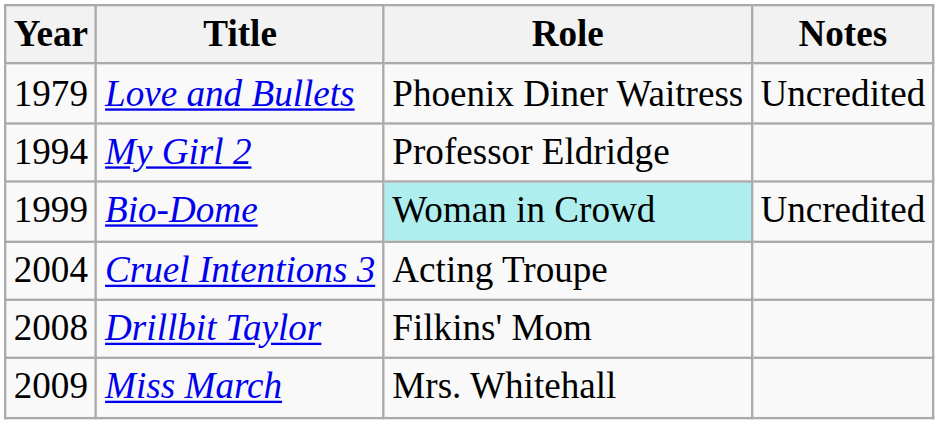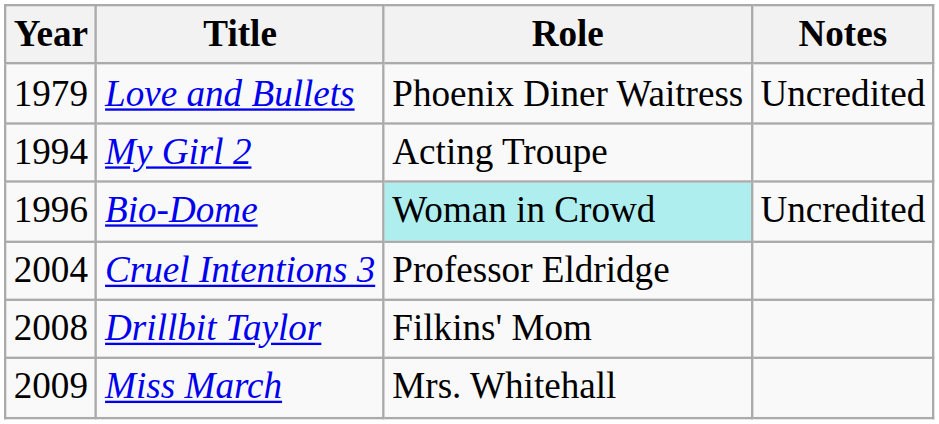 <table class="wikitable sortable">
 <tr>
 <th>Year</th>
 <th>Title</th>
 <th>Role</th>
 <th>Notes</th>
 </tr>
 <tr>
 <td>1979</td>
 <td><a href='#'><em>Love and Bullets</em></a></td>
 <td>Phoenix Diner Waitress</td>
 <td>Uncredited</td>
 </tr>
 <tr>
 <td>1994</td>
 <td><em><a href='#'>My Girl 2</a></em></td>
-<td>Professor Eldridge</td>
+<td>Acting Troupe</td>
 <td></td>
 </tr>
 <tr>
-<td>1999</td>
+<td>1996</td>
 <td><em><a href='#'>Bio-Dome</a></em></td>
 <td style="background: paleturquoise;">Woman in Crowd</td>
 <td>Uncredited</td>
 </tr>
 <tr>
 <td>2004</td>
 <td><em><a href='#'>Cruel Intentions 3</a></em></td>
-<td>Acting Troupe</td>
+<td>Professor Eldridge</td>
 <td></td>
 </tr>
 <tr>
 <td>2008</td>
 <td><em><a href='#'>Drillbit Taylor</a></em></td>
 <td>Filkins' Mom</td>
 <td></td>
 </tr>
 <tr>
 <td>2009</td>
 <td><em><a href='#'>Miss March</a></em></td>
 <td>Mrs. Whitehall</td>
 <td></td>
 </tr>
 </table>
